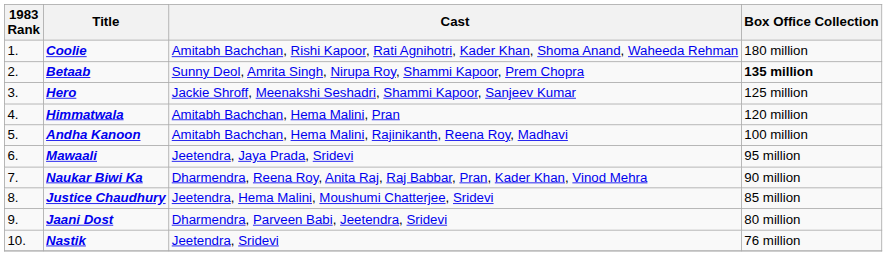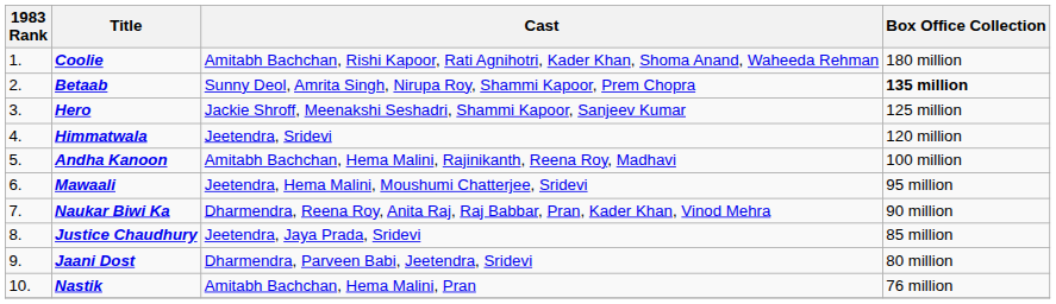 <table class="wikitable">
 <tr>
 <th>1983<br>Rank</th>
 <th>Title</th>
 <th>Cast</th>
 <th>Box Office Collection</th>
 </tr>
 <tr>
 <td>1.</td>
 <td><strong><em><a href='#'>Coolie</a></em></strong></td>
 <td><a href='#'>Amitabh Bachchan</a>, <a href='#'>Rishi Kapoor</a>, <a href='#'>Rati Agnihotri</a>, <a href='#'>Kader Khan</a>, <a href='#'>Shoma Anand</a>, <a href='#'>Waheeda Rehman</a></td>
 <td>180 million</td>
 </tr>
 <tr>
 <td>2.</td>
 <td><strong><em><a href='#'>Betaab</a></em></strong></td>
 <td><a href='#'>Sunny Deol</a>, <a href='#'>Amrita Singh</a>, <a href='#'>Nirupa Roy</a>, <a href='#'>Shammi Kapoor</a>, <a href='#'>Prem Chopra</a></td>
 <td><strong>135 million</strong></td>
 </tr>
 <tr>
 <td>3.</td>
 <td><strong><em><a href='#'>Hero</a></em></strong></td>
 <td><a href='#'>Jackie Shroff</a>, <a href='#'>Meenakshi Seshadri</a>, <a href='#'>Shammi Kapoor</a>, <a href='#'>Sanjeev Kumar</a></td>
 <td>125 million</td>
 </tr>
 <tr>
 <td>4.</td>
 <td><strong><em><a href='#'>Himmatwala</a></em></strong></td>
-<td><a href='#'>Amitabh Bachchan</a>, <a href='#'>Hema Malini</a>, <a href='#'>Pran</a></td>
+<td><a href='#'>Jeetendra</a>, <a href='#'>Sridevi</a></td>
 <td>120 million</td>
 </tr>
 <tr>
 <td>5.</td>
 <td><strong><em><a href='#'>Andha Kanoon</a></em></strong></td>
 <td><a href='#'>Amitabh Bachchan</a>, <a href='#'>Hema Malini</a>, <a href='#'>Rajinikanth</a>, <a href='#'>Reena Roy</a>, <a href='#'>Madhavi</a></td>
 <td>100 million</td>
 </tr>
 <tr>
 <td>6.</td>
 <td><strong><em><a href='#'>Mawaali</a></em></strong></td>
-<td><a href='#'>Jeetendra</a>, <a href='#'>Jaya Prada</a>, <a href='#'>Sridevi</a></td>
+<td><a href='#'>Jeetendra</a>, <a href='#'>Hema Malini</a>, <a href='#'>Moushumi Chatterjee</a>, <a href='#'>Sridevi</a></td>
 <td>95 million</td>
 </tr>
 <tr>
 <td>7.</td>
 <td><strong><em><a href='#'>Naukar Biwi Ka</a></em></strong></td>
 <td><a href='#'>Dharmendra</a>, <a href='#'>Reena Roy</a>, <a href='#'>Anita Raj</a>, <a href='#'>Raj Babbar</a>, <a href='#'>Pran</a>, <a href='#'>Kader Khan</a>, <a href='#'>Vinod Mehra</a></td>
 <td>90 million</td>
 </tr>
 <tr>
 <td>8.</td>
 <td><strong><em><a href='#'>Justice Chaudhury</a></em></strong></td>
-<td><a href='#'>Jeetendra</a>, <a href='#'>Hema Malini</a>, <a href='#'>Moushumi Chatterjee</a>, <a href='#'>Sridevi</a></td>
+<td><a href='#'>Jeetendra</a>, <a href='#'>Jaya Prada</a>, <a href='#'>Sridevi</a></td>
 <td>85 million</td>
 </tr>
 <tr>
 <td>9.</td>
 <td><strong><em><a href='#'>Jaani Dost</a></em></strong></td>
 <td><a href='#'>Dharmendra</a>, <a href='#'>Parveen Babi</a>, <a href='#'>Jeetendra</a>, <a href='#'>Sridevi</a></td>
 <td>80 million</td>
 </tr>
 <tr>
 <td>10.</td>
 <td><strong><em><a href='#'>Nastik</a></em></strong></td>
-<td><a href='#'>Jeetendra</a>, <a href='#'>Sridevi</a></td>
+<td><a href='#'>Amitabh Bachchan</a>, <a href='#'>Hema Malini</a>, <a href='#'>Pran</a></td>
 <td>76 million</td>
 </tr>
 <tr>
 </tr>
 </table>
